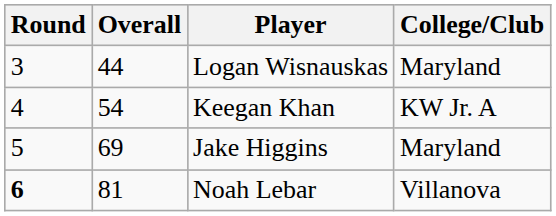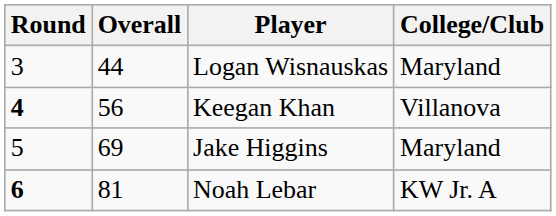 <table class="wikitable">
 <tr>
 <th>Round</th>
 <th>Overall</th>
 <th>Player</th>
 <th>College/Club</th>
 </tr>
 <tr>
 <td>3</td>
 <td>44</td>
 <td>Logan Wisnauskas</td>
 <td>Maryland</td>
 </tr>
 <tr>
-<td>4</td>
-<td>54</td>
+<td><strong>4</strong></td>
+<td>56</td>
 <td>Keegan Khan</td>
-<td>KW Jr. A</td>
+<td>Villanova</td>
 </tr>
 <tr>
 <td>5</td>
 <td>69</td>
 <td>Jake Higgins</td>
 <td>Maryland</td>
 </tr>
 <tr>
 <td><strong>6</strong></td>
 <td>81</td>
 <td>Noah Lebar</td>
-<td>Villanova</td>
+<td>KW Jr. A</td>
 </tr>
 </table>
